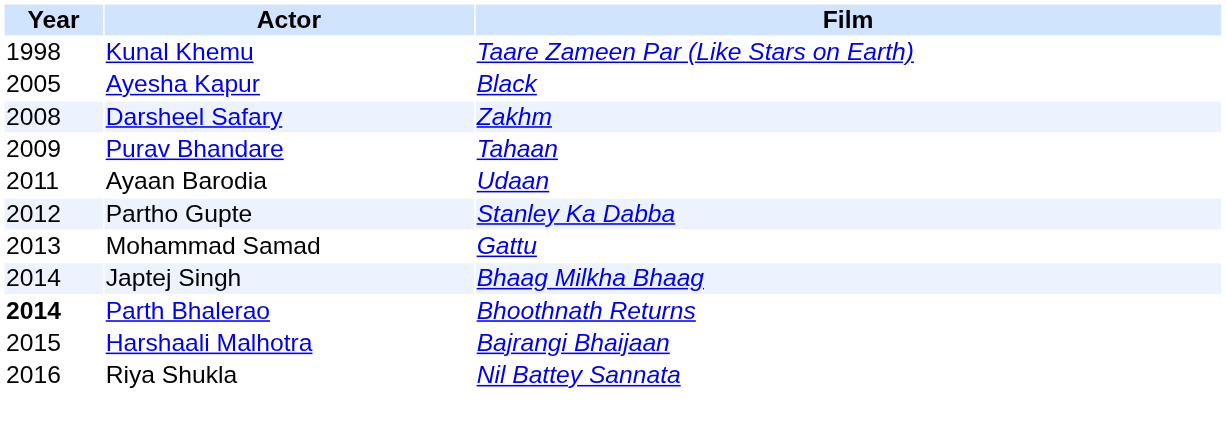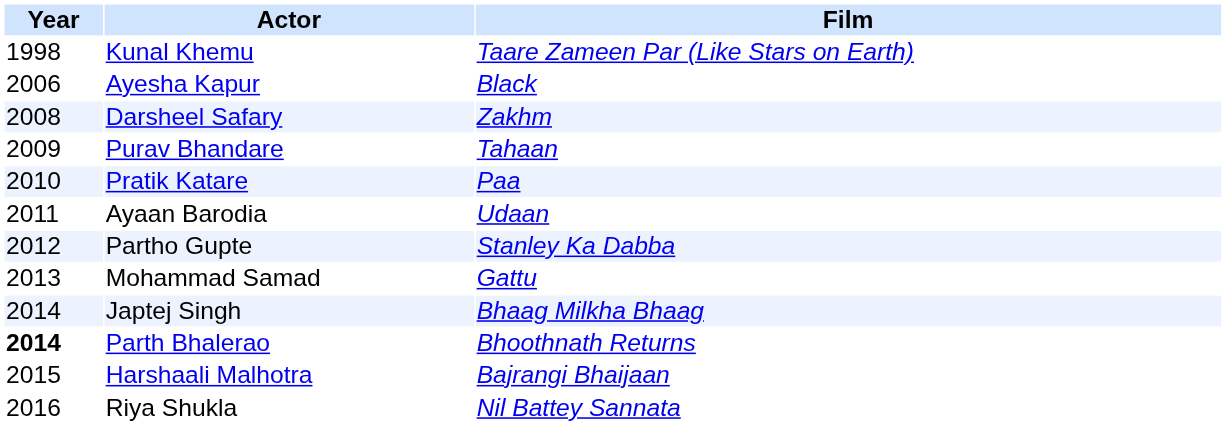 <table cellspacing="1" cellpadding="1" border="0" width="50%">
 <tr bgcolor="#d1e4fd">
 <th>Year</th>
 <th>Actor</th>
 <th>Film</th>
 </tr>
 <tr>
 <td>1998</td>
 <td><a href='#'>Kunal Khemu</a></td>
 <td><em><a href='#'>Taare Zameen Par (Like Stars on Earth)</a></em></td>
 </tr>
 <tr>
-<td>2005</td>
+<td>2006</td>
 <td><a href='#'>Ayesha Kapur</a></td>
 <td><em><a href='#'>Black</a></em></td>
 </tr>
 <tr bgcolor=#edf3fe>
 <td>2008</td>
 <td><a href='#'>Darsheel Safary</a></td>
 <td><em><a href='#'>Zakhm</a></em></td>
 </tr>
 <tr>
 <td>2009</td>
 <td><a href='#'>Purav Bhandare</a></td>
 <td><em><a href='#'>Tahaan</a></em></td>
+</tr>
+<tr bgcolor=#edf3fe>
+<td>2010</td>
+<td><a href='#'>Pratik Katare</a></td>
+<td><em><a href='#'>Paa</a></em></td>
 </tr>
 <tr>
 <td>2011</td>
 <td>Ayaan Barodia</td>
 <td><em><a href='#'>Udaan</a></em></td>
 </tr>
 <tr bgcolor=#edf3fe>
 <td>2012</td>
 <td>Partho Gupte</td>
 <td><em><a href='#'>Stanley Ka Dabba</a></em></td>
 </tr>
 <tr>
 <td>2013</td>
 <td>Mohammad Samad</td>
 <td><em><a href='#'>Gattu</a></em></td>
 </tr>
 <tr bgcolor=#edf3fe>
 <td>2014</td>
 <td>Japtej Singh</td>
 <td><em><a href='#'>Bhaag Milkha Bhaag</a></em></td>
 </tr>
 <tr>
 <td><strong>2014</strong></td>
 <td><a href='#'>Parth Bhalerao</a></td>
 <td><em><a href='#'>Bhoothnath Returns</a></em></td>
 </tr>
 <tr>
 <td>2015</td>
 <td><a href='#'>Harshaali Malhotra</a></td>
 <td><em><a href='#'>Bajrangi Bhaijaan</a></em></td>
 </tr>
 <tr>
 <td>2016</td>
 <td>Riya Shukla</td>
 <td><em><a href='#'>Nil Battey Sannata</a></em></td>
 </tr>
 </table>
